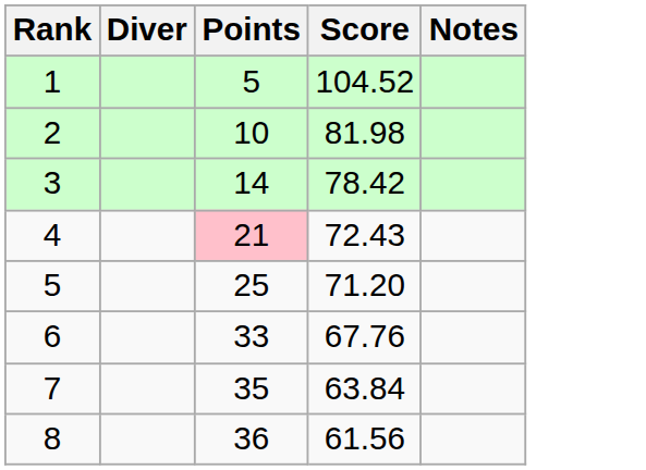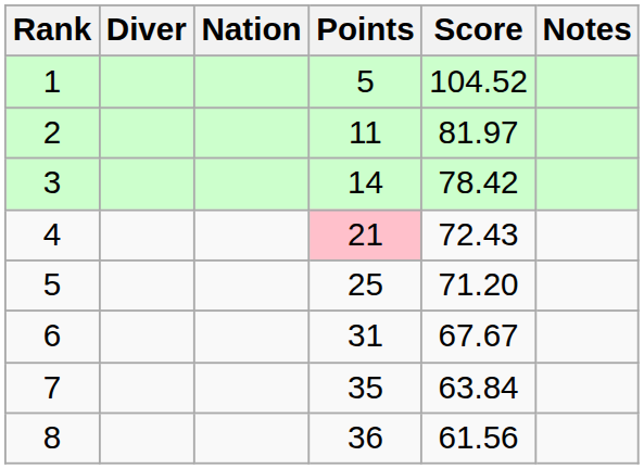 <table class="wikitable sortable" style="text-align:center">
 <tr>
 <th>Rank</th>
 <th>Diver</th>
+<th>Nation</th>
 <th>Points</th>
 <th>Score</th>
 <th>Notes</th>
 </tr>
 <tr style="background:#cfc;">
 <td>1</td>
+<td align=left></td>
 <td align=left></td>
 <td>5</td>
 <td>104.52</td>
 <td></td>
 </tr>
 <tr style="background:#cfc;">
 <td>2</td>
 <td align=left></td>
-<td>10</td>
-<td>81.98</td>
+<td align=left></td>
+<td>11</td>
+<td>81.97</td>
 <td></td>
 </tr>
 <tr style="background:#cfc;">
 <td>3</td>
+<td align=left></td>
 <td align=left></td>
 <td>14</td>
 <td>78.42</td>
 <td></td>
 </tr>
 <tr>
 <td>4</td>
 <td align=left></td>
+<td align=left></td>
 <td style="background: pink;">21</td>
 <td>72.43</td>
 <td></td>
 </tr>
 <tr>
 <td>5</td>
+<td align=left></td>
 <td align=left></td>
 <td>25</td>
 <td>71.20</td>
 <td></td>
 </tr>
 <tr>
 <td>6</td>
 <td align=left></td>
-<td>33</td>
-<td>67.76</td>
+<td align=left></td>
+<td>31</td>
+<td>67.67</td>
 <td></td>
 </tr>
 <tr>
 <td>7</td>
+<td align=left></td>
 <td align=left></td>
 <td>35</td>
 <td>63.84</td>
 <td></td>
 </tr>
 <tr>
 <td>8</td>
 <td align=left></td>
+<td align=left></td>
 <td>36</td>
 <td>61.56</td>
 <td></td>
 </tr>
 </table>
